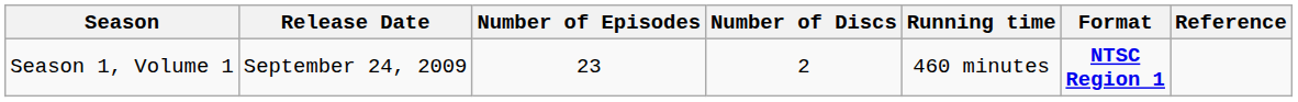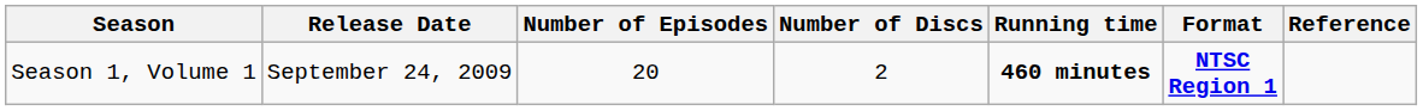 <table class="wikitable">
 <tr align="center">
 <th>Season</th>
 <th>Release Date</th>
 <th>Number of Episodes</th>
 <th>Number of Discs</th>
 <th>Running time</th>
 <th>Format</th>
 <th>Reference</th>
 </tr>
 <tr align="center">
 <td>Season 1, Volume 1</td>
 <td>September 24, 2009</td>
-<td>23</td>
+<td>20</td>
 <td>2</td>
-<td>460 minutes</td>
+<td><strong>460 minutes</strong></td>
 <td><strong><a href='#'>NTSC</a> <br><a href='#'>Region 1</a></strong></td>
 <td></td>
 </tr>
 </table>
